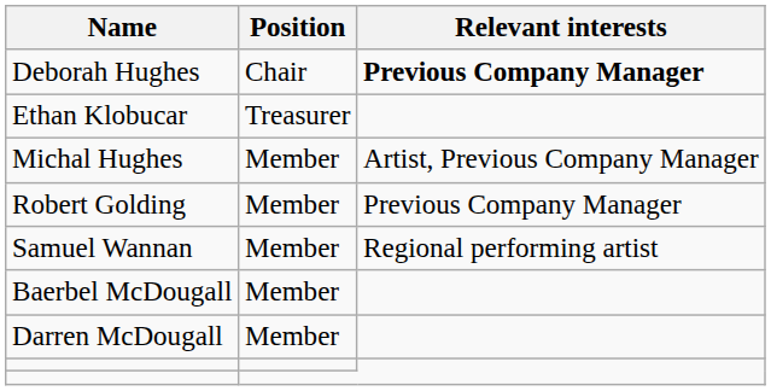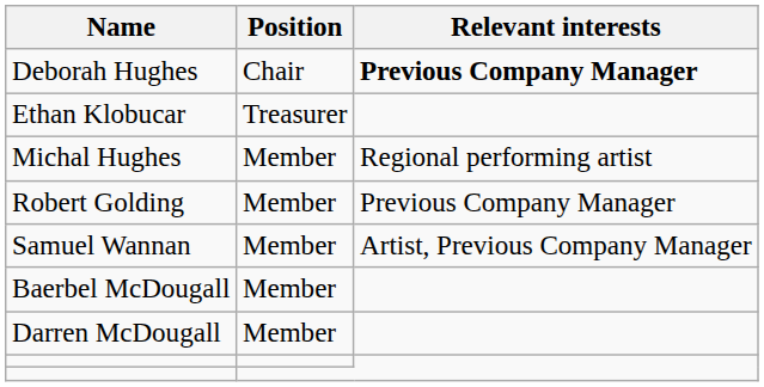 <table class="wikitable">
 <tr>
 <th>Name</th>
 <th>Position</th>
 <th>Relevant interests</th>
 </tr>
 <tr>
 <td>Deborah Hughes</td>
 <td>Chair</td>
 <td><strong>Previous Company Manager</strong></td>
 </tr>
 <tr>
 <td>Ethan Klobucar</td>
 <td>Treasurer</td>
 <td></td>
 </tr>
 <tr>
 <td>Michal Hughes</td>
 <td>Member</td>
-<td>Artist, Previous Company Manager</td>
+<td>Regional performing artist</td>
 </tr>
 <tr>
 <td>Robert Golding</td>
 <td>Member</td>
 <td>Previous Company Manager</td>
 </tr>
 <tr>
 <td>Samuel Wannan</td>
 <td>Member</td>
-<td>Regional performing artist</td>
+<td>Artist, Previous Company Manager</td>
 </tr>
 <tr>
 <td>Baerbel McDougall</td>
 <td>Member</td>
 <td></td>
 </tr>
 <tr>
 <td>Darren McDougall</td>
 <td>Member</td>
 <td></td>
 </tr>
 <tr>
 <td></td>
 <td></td>
 </tr>
 <tr>
 <td></td>
 </tr>
 </table>
